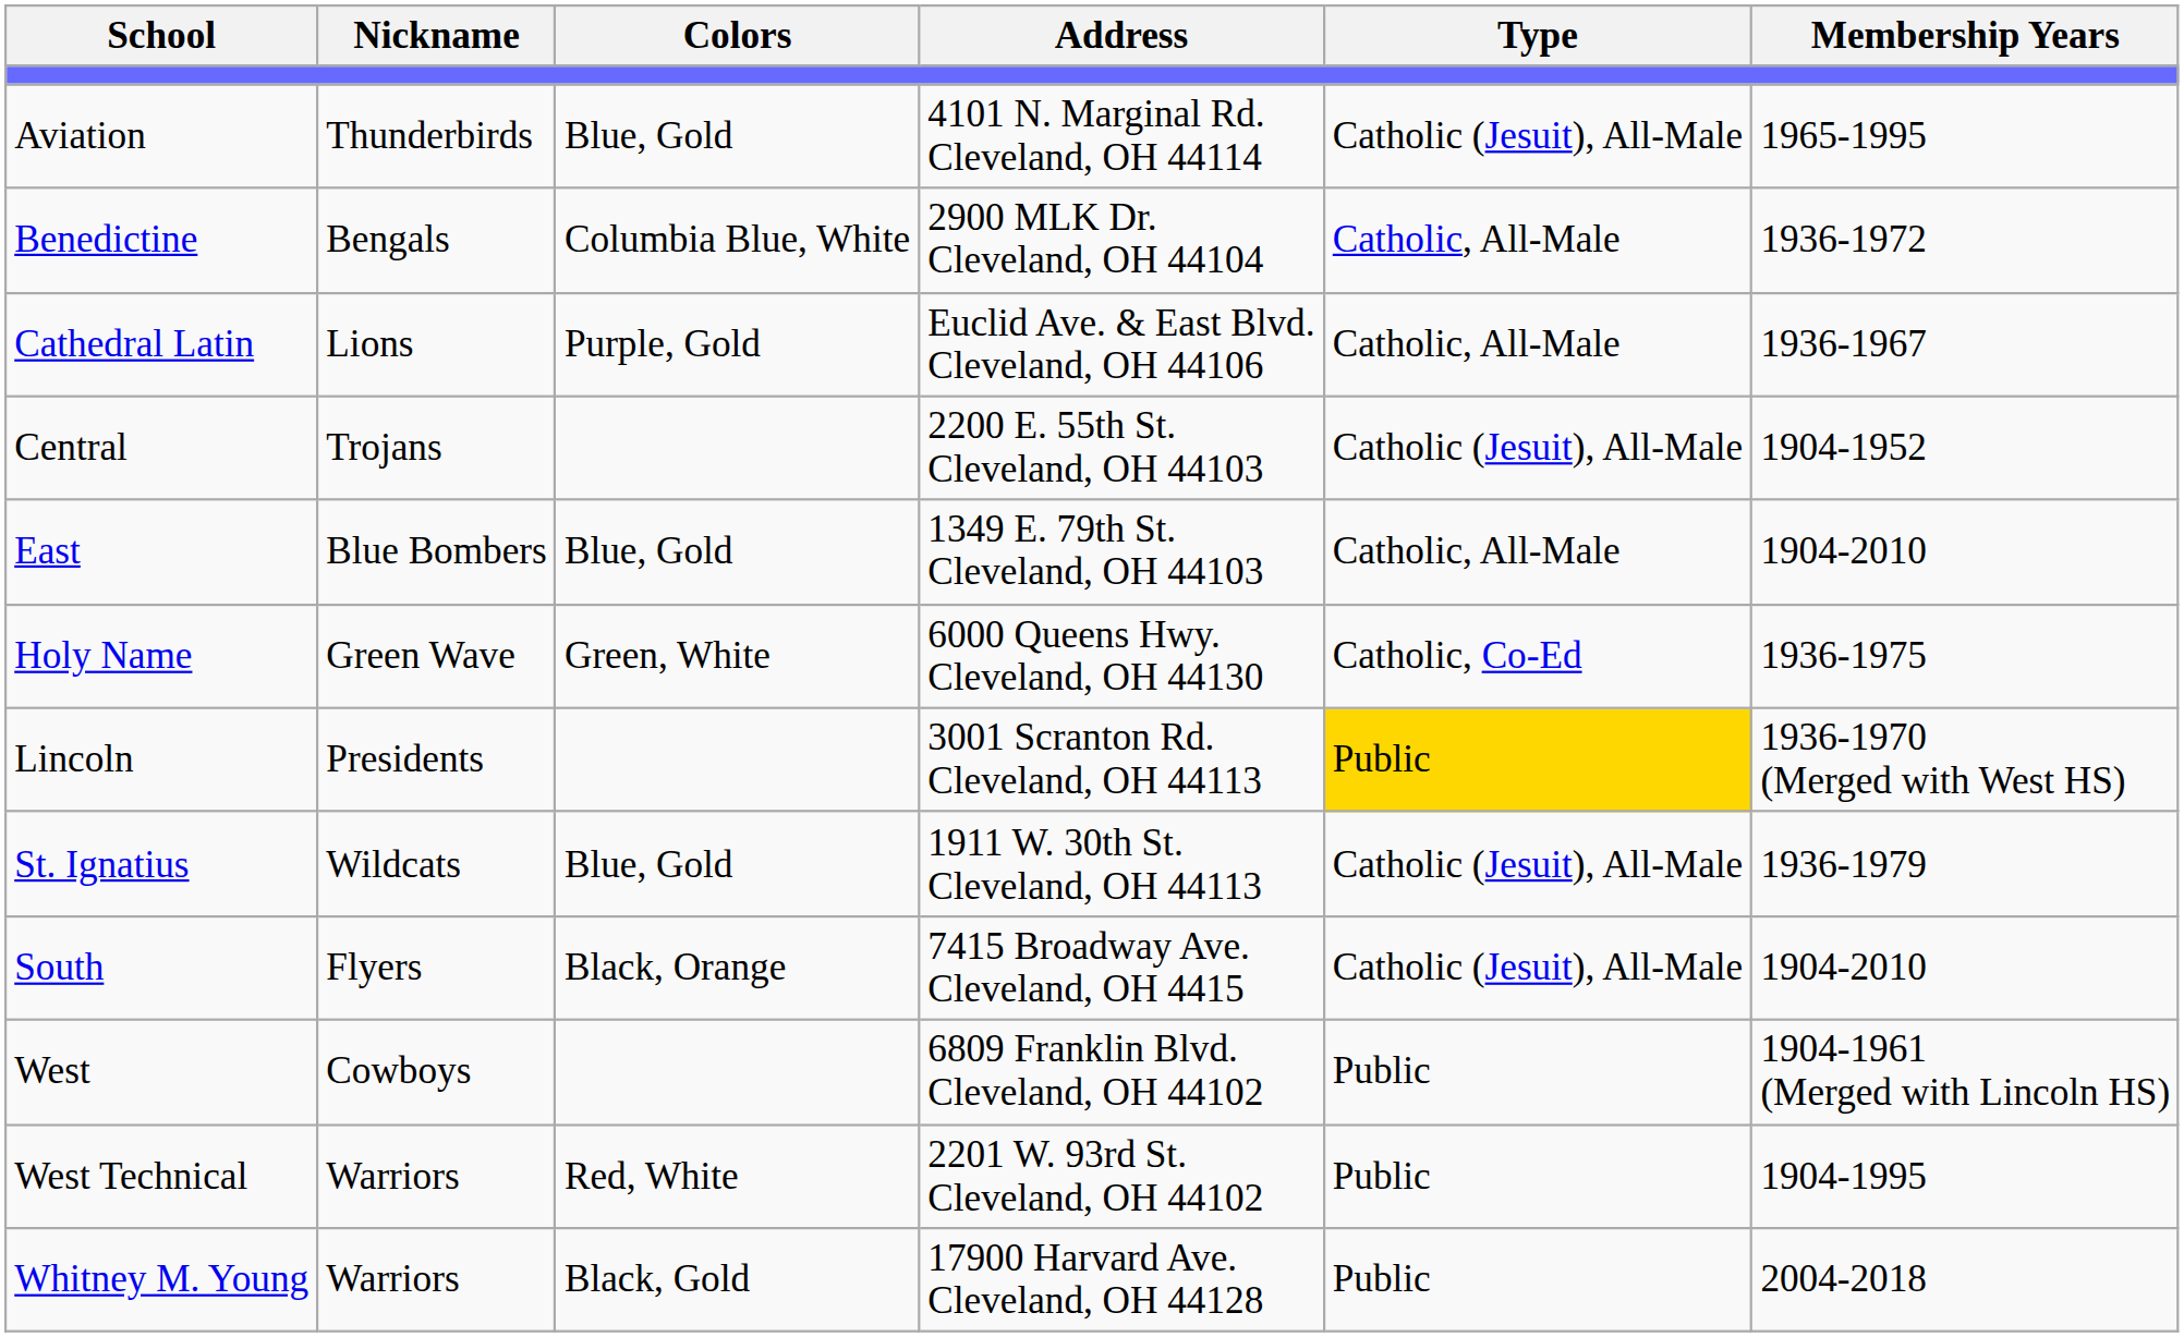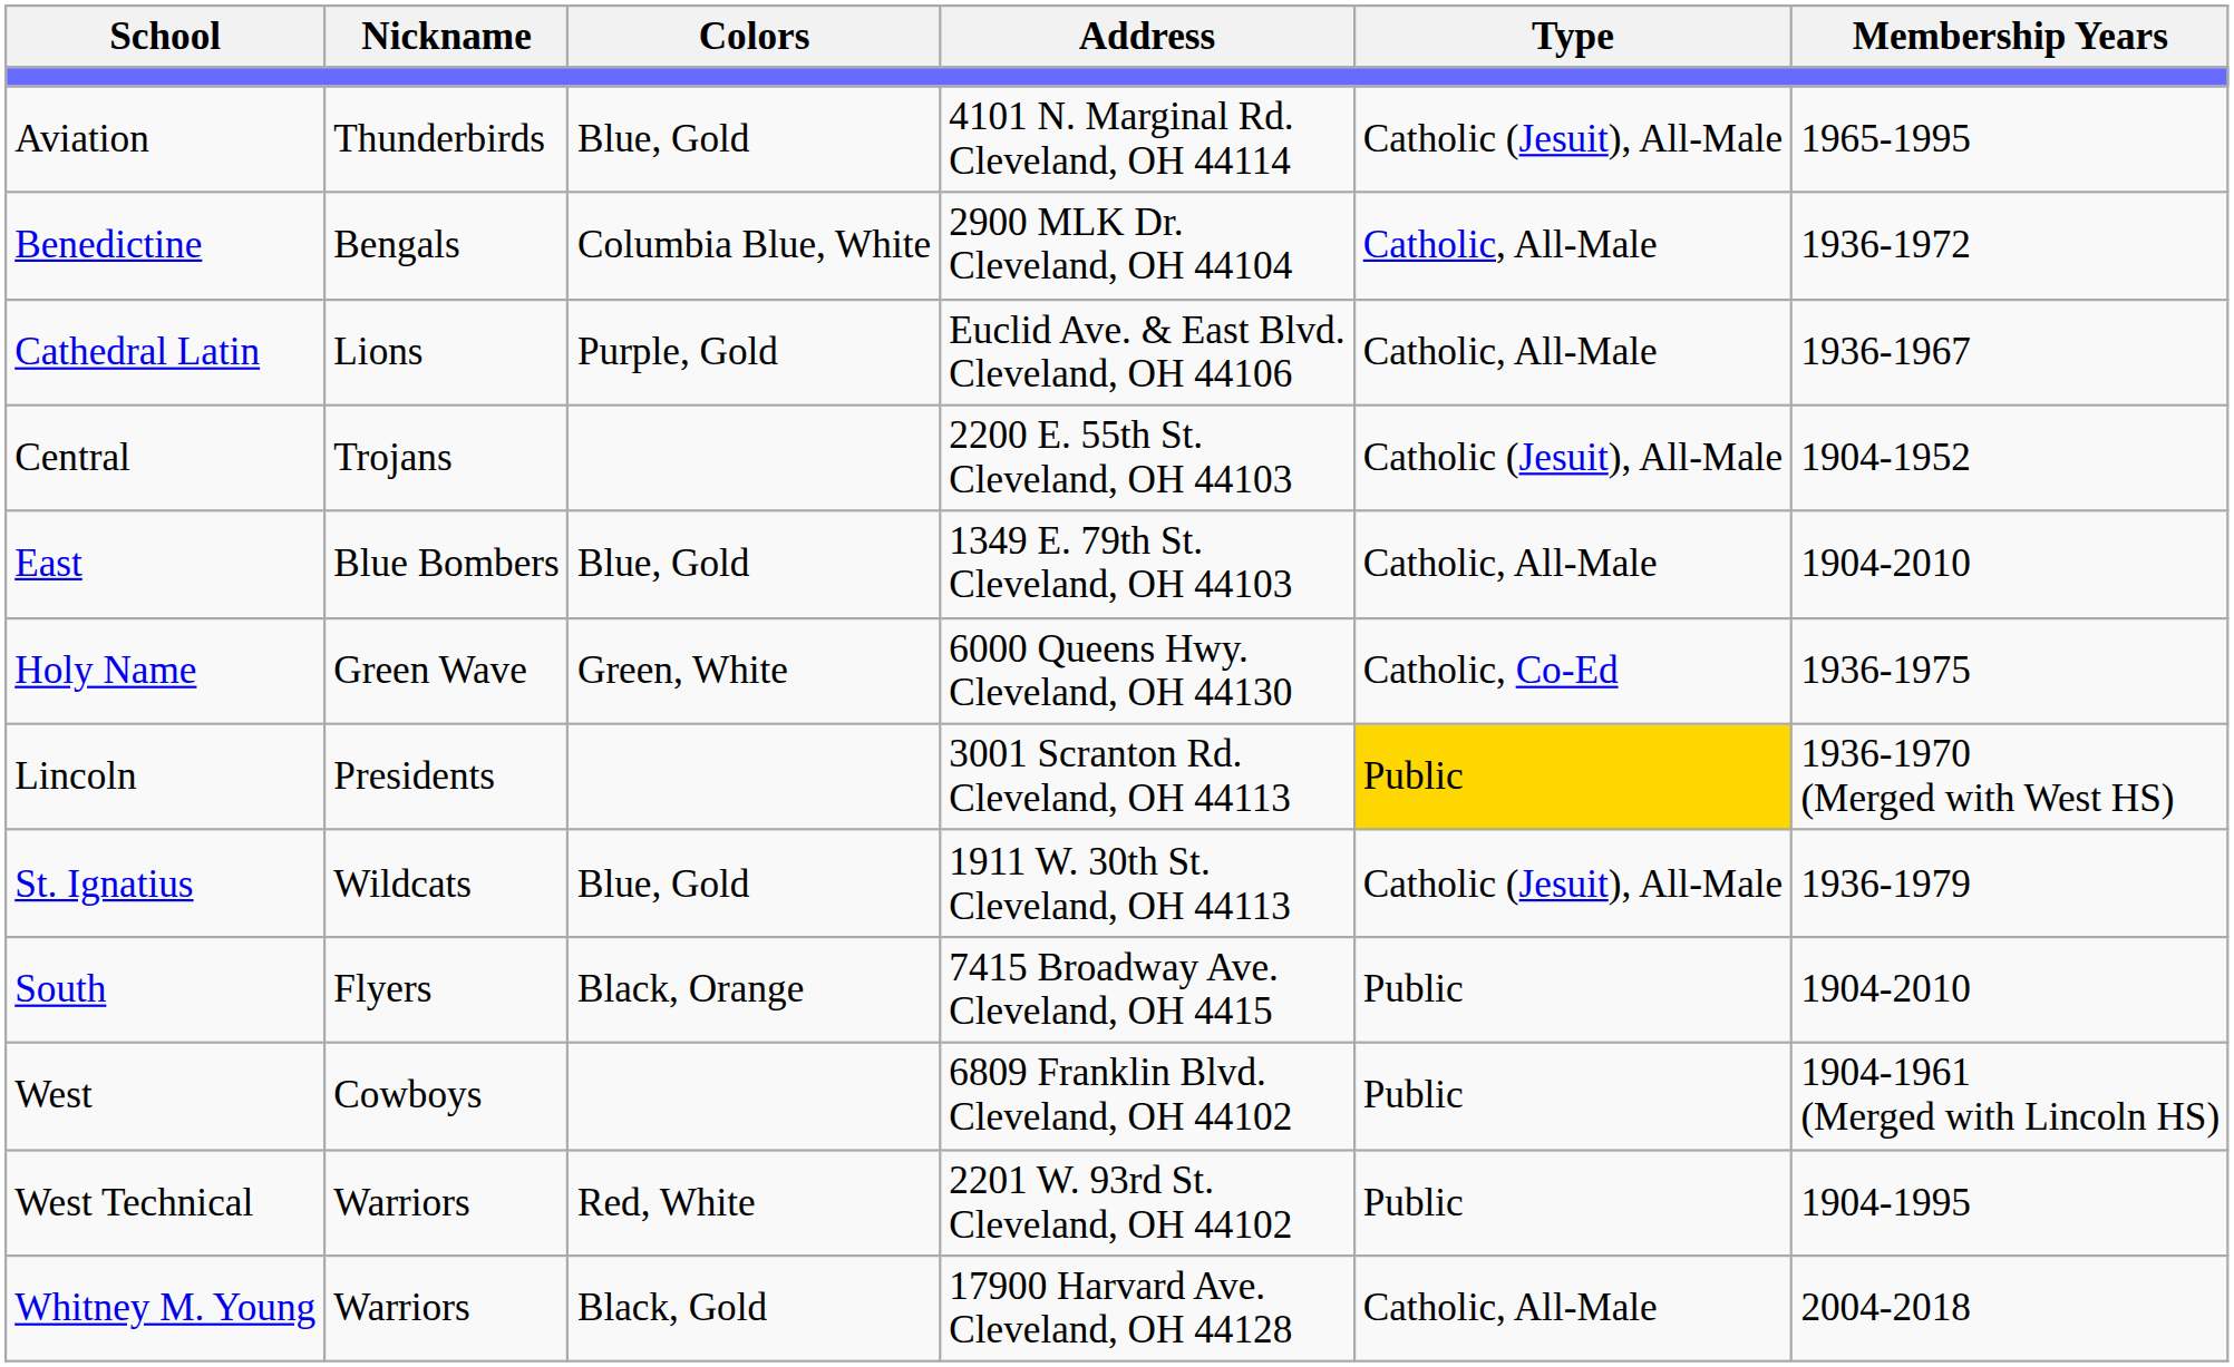 <table class="wikitable sortable">
 <tr>
 <th>School</th>
 <th>Nickname</th>
 <th>Colors</th>
 <th>Address</th>
 <th>Type</th>
 <th>Membership Years</th>
 </tr>
 <tr>
 <th colspan="7" style="background:#676AFE;"></th>
 </tr>
 <tr>
 <td>Aviation</td>
 <td>Thunderbirds</td>
 <td>Blue, Gold<br> </td>
 <td>4101 N. Marginal Rd.<br>Cleveland, OH 44114</td>
 <td>Catholic (<a href='#'>Jesuit</a>), All-Male</td>
 <td>1965-1995</td>
 </tr>
 <tr>
 <td><a href='#'>Benedictine</a></td>
 <td>Bengals</td>
 <td>Columbia Blue, White<br> </td>
 <td>2900 MLK Dr.<br>Cleveland, OH 44104</td>
 <td><a href='#'>Catholic</a>, All-Male</td>
 <td>1936-1972</td>
 </tr>
 <tr>
 <td><a href='#'>Cathedral Latin</a></td>
 <td>Lions</td>
 <td>Purple, Gold<br> </td>
 <td>Euclid Ave. & East Blvd.<br>Cleveland, OH 44106</td>
 <td>Catholic, All-Male</td>
 <td>1936-1967</td>
 </tr>
 <tr>
 <td>Central</td>
 <td>Trojans</td>
 <td></td>
 <td>2200 E. 55th St.<br>Cleveland, OH 44103</td>
 <td>Catholic (<a href='#'>Jesuit</a>), All-Male</td>
 <td>1904-1952</td>
 </tr>
 <tr>
 <td><a href='#'>East</a></td>
 <td>Blue Bombers</td>
 <td>Blue, Gold<br> </td>
 <td>1349 E. 79th St.<br>Cleveland, OH 44103</td>
 <td>Catholic, All-Male</td>
 <td>1904-2010</td>
 </tr>
 <tr>
 <td><a href='#'>Holy Name</a></td>
 <td>Green Wave</td>
 <td>Green, White<br> </td>
 <td>6000 Queens Hwy.<br>Cleveland, OH 44130</td>
 <td>Catholic, <a href='#'>Co-Ed</a></td>
 <td>1936-1975</td>
 </tr>
 <tr>
 <td>Lincoln</td>
 <td>Presidents</td>
 <td></td>
 <td>3001 Scranton Rd.<br>Cleveland, OH 44113</td>
 <td style="background: gold;">Public</td>
 <td>1936-1970<br>(Merged with West HS)</td>
 </tr>
 <tr>
 <td><a href='#'>St. Ignatius</a></td>
 <td>Wildcats</td>
 <td>Blue, Gold<br> </td>
 <td>1911 W. 30th St.<br>Cleveland, OH 44113</td>
 <td>Catholic (<a href='#'>Jesuit</a>), All-Male</td>
 <td>1936-1979</td>
 </tr>
 <tr>
 <td><a href='#'>South</a></td>
 <td>Flyers</td>
 <td>Black, Orange<br>  </td>
 <td>7415 Broadway Ave.<br>Cleveland, OH 4415</td>
-<td>Catholic (<a href='#'>Jesuit</a>), All-Male</td>
+<td>Public</td>
 <td>1904-2010</td>
 </tr>
 <tr>
 <td>West</td>
 <td>Cowboys</td>
 <td></td>
 <td>6809 Franklin Blvd.<br>Cleveland, OH 44102</td>
 <td>Public</td>
 <td>1904-1961<br>(Merged with Lincoln HS)</td>
 </tr>
 <tr>
 <td>West Technical</td>
 <td>Warriors</td>
 <td>Red, White<br> </td>
 <td>2201 W. 93rd St.<br>Cleveland, OH 44102</td>
 <td>Public</td>
 <td>1904-1995</td>
 </tr>
 <tr>
 <td><a href='#'>Whitney M. Young</a></td>
 <td>Warriors</td>
 <td>Black, Gold<br> </td>
 <td>17900 Harvard Ave.<br>Cleveland, OH 44128</td>
-<td>Public</td>
+<td>Catholic, All-Male</td>
 <td>2004-2018</td>
 </tr>
 </table>
